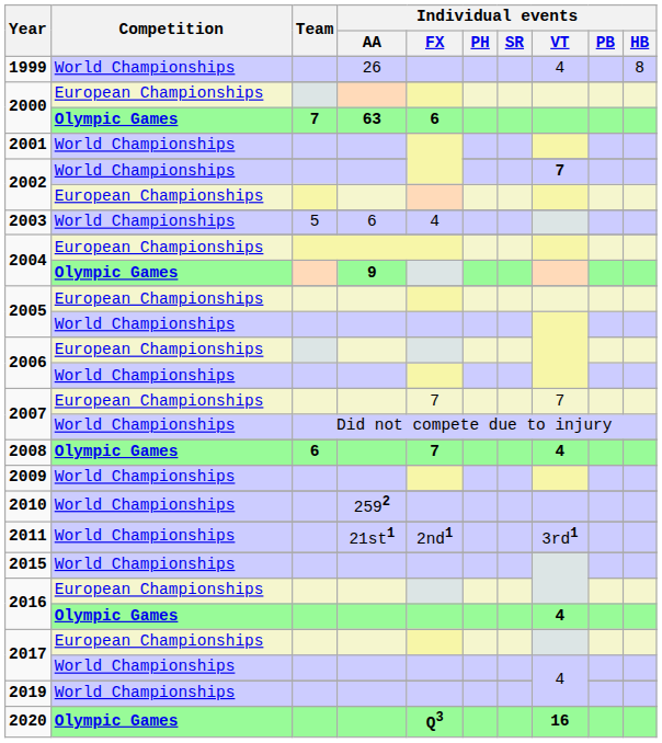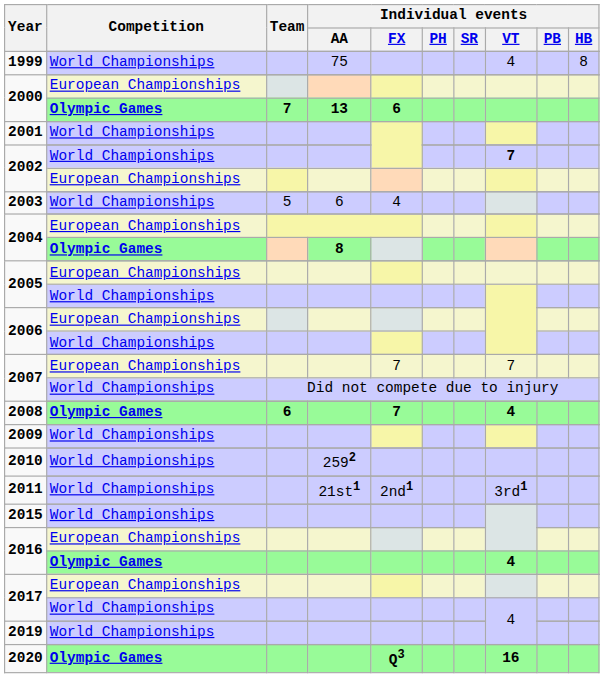 <table class="wikitable sortable" style="text-align:center; font-size:95%;">
 <tr>
 <th rowspan="2" class=unsortable>Year</th>
 <th rowspan="2" width=37% class=unsortable>Competition</th>
 <th rowspan="2" class=unsortable>Team</th>
 <th colspan="7" width=49% class=unsortable>Individual events</th>
 </tr>
 <tr>
 <th class=unsortable>AA</th>
 <th class=unsortable><a href='#'>FX</a></th>
 <th class=unsortable><a href='#'>PH</a></th>
 <th class=unsortable><a href='#'>SR</a></th>
 <th class=unsortable><a href='#'>VT</a></th>
 <th class=unsortable><a href='#'>PB</a></th>
 <th class=unsortable><a href='#'>HB</a></th>
 </tr>
 <tr>
 <td rowspan="2" align=center><strong>1999</strong></td>
 </tr>
 <tr bgcolor=#CCCCFF>
 <td align=left><a href='#'>World Championships</a></td>
 <td></td>
-<td>26</td>
+<td>75</td>
 <td></td>
 <td></td>
 <td></td>
 <td>4</td>
 <td></td>
 <td>8</td>
 </tr>
 <tr>
 <td rowspan="3" align=center><strong>2000</strong></td>
 </tr>
 <tr bgcolor=#F5F6CE>
 <td align=left><a href='#'>European Championships</a></td>
 <td style="background:#DCE5E5"></td>
 <td style="background:#FFDAB9;"></td>
 <td style="background:#F7F6A8"></td>
 <td></td>
 <td></td>
 <td></td>
 <td></td>
 <td></td>
 </tr>
 <tr bgcolor=98FB98>
 <td align=left><strong><a href='#'>Olympic Games</a></strong></td>
 <td><strong>7</strong></td>
-<td><strong>63</strong></td>
+<td><strong>13</strong></td>
 <td><strong>6</strong></td>
 <td></td>
 <td></td>
 <td></td>
 <td></td>
 <td></td>
 </tr>
 <tr>
 <td rowspan="2" align=center><strong>2001</strong></td>
 </tr>
 <tr bgcolor=#CCCCFF>
 <td align=left><a href='#'>World Championships</a></td>
 <td></td>
 <td></td>
 <td rowspan="3" style="background:#F7F6A8"></td>
 <td></td>
 <td></td>
 <td style="background:#F7F6A8"></td>
 <td></td>
 <td></td>
 </tr>
 <tr>
 <td rowspan="3" align=center><strong>2002</strong></td>
 </tr>
 <tr bgcolor=#CCCCFF>
 <td align=left><a href='#'>World Championships</a></td>
 <td></td>
 <td></td>
 <td></td>
 <td></td>
 <td><strong>7</strong></td>
 <td></td>
 <td></td>
 </tr>
 <tr bgcolor=#F5F6CE>
 <td align=left><a href='#'>European Championships</a></td>
 <td style="background:#F7F6A8"></td>
 <td></td>
 <td style="background:#FFDAB9;"></td>
 <td></td>
 <td></td>
 <td style="background:#F7F6A8"></td>
 <td></td>
 <td></td>
 </tr>
 <tr>
 <td rowspan="2" align=center><strong>2003</strong></td>
 </tr>
 <tr bgcolor=#CCCCFF>
 <td align=left><a href='#'>World Championships</a></td>
 <td>5</td>
 <td>6</td>
 <td>4</td>
 <td></td>
 <td></td>
 <td style="background:#DCE5E5"></td>
 <td></td>
 <td></td>
 </tr>
 <tr>
 <td rowspan="3" align=center><strong>2004</strong></td>
 </tr>
 <tr bgcolor=#F5F6CE>
 <td align=left><a href='#'>European Championships</a></td>
 <td colspan="3" style="background:#F7F6A8"></td>
 <td></td>
 <td></td>
 <td style="background:#F7F6A8"></td>
 <td></td>
 <td></td>
 </tr>
 <tr bgcolor=98FB98>
 <td align=left><strong><a href='#'>Olympic Games</a></strong></td>
 <td style="background:#FFDAB9;"></td>
-<td><strong>9</strong></td>
+<td><strong>8</strong></td>
 <td style="background:#DCE5E5"></td>
 <td></td>
 <td></td>
 <td style="background:#FFDAB9;"></td>
 <td></td>
 <td></td>
 </tr>
 <tr>
 <td rowspan="3" align=center><strong>2005</strong></td>
 </tr>
 <tr bgcolor=#F5F6CE>
 <td align=left><a href='#'>European Championships</a></td>
 <td></td>
 <td></td>
 <td style="background:#F7F6A8"></td>
 <td></td>
 <td></td>
 <td></td>
 <td></td>
 <td></td>
 </tr>
 <tr bgcolor=#CCCCFF>
 <td align=left><a href='#'>World Championships</a></td>
 <td></td>
 <td></td>
 <td></td>
 <td></td>
 <td></td>
 <td rowspan="5" style="background:#F7F6A8"></td>
 <td></td>
 <td></td>
 </tr>
 <tr>
 <td rowspan="3" align=center><strong>2006</strong></td>
 </tr>
 <tr bgcolor=#F5F6CE>
 <td align=left><a href='#'>European Championships</a></td>
 <td style="background:#DCE5E5"></td>
 <td></td>
 <td style="background:#DCE5E5"></td>
 <td></td>
 <td></td>
 <td></td>
 <td></td>
 </tr>
 <tr bgcolor=#CCCCFF>
 <td align=left><a href='#'>World Championships</a></td>
 <td></td>
 <td></td>
 <td style="background:#F7F6A8"></td>
 <td></td>
 <td></td>
 <td></td>
 <td></td>
 </tr>
 <tr>
 <td rowspan="3" align=center><strong>2007</strong></td>
 </tr>
 <tr bgcolor=#F5F6CE>
 <td align=left><a href='#'>European Championships</a></td>
 <td></td>
 <td></td>
 <td>7</td>
 <td></td>
 <td></td>
 <td>7</td>
 <td></td>
 <td></td>
 </tr>
 <tr bgcolor=#CCCCFF>
 <td align=left><a href='#'>World Championships</a></td>
 <td colspan="8">Did not compete due to injury</td>
 </tr>
 <tr>
 <td rowspan="2" align=center><strong>2008</strong></td>
 </tr>
 <tr bgcolor=98FB98>
 <td align=left><strong><a href='#'>Olympic Games</a></strong></td>
 <td><strong>6</strong></td>
 <td></td>
 <td><strong>7</strong></td>
 <td></td>
 <td></td>
 <td><strong>4</strong></td>
 <td></td>
 <td></td>
 </tr>
 <tr>
 <td rowspan="2" align=center><strong>2009</strong></td>
 </tr>
 <tr bgcolor=#CCCCFF>
 <td align=left><a href='#'>World Championships</a></td>
 <td></td>
 <td></td>
 <td style="background:#F7F6A8"></td>
 <td></td>
 <td></td>
 <td style="background:#F7F6A8"></td>
 <td></td>
 <td></td>
 </tr>
 <tr>
 <td rowspan="2" align=center><strong>2010</strong></td>
 </tr>
 <tr bgcolor=#CCCCFF>
 <td align=left><a href='#'>World Championships</a></td>
 <td></td>
 <td>259<sup><strong>2</strong></sup></td>
 <td></td>
 <td></td>
 <td></td>
 <td></td>
 <td></td>
 <td></td>
 </tr>
 <tr>
 <td rowspan="2" align=center><strong>2011</strong></td>
 </tr>
 <tr bgcolor=#CCCCFF>
 <td align=left><a href='#'>World Championships</a></td>
 <td></td>
 <td>21st<sup><strong>1</strong></sup></td>
 <td>2nd<sup><strong>1</strong></sup></td>
 <td></td>
 <td></td>
 <td>3rd<sup><strong>1</strong></sup></td>
 <td></td>
 <td></td>
 </tr>
 <tr>
 <td rowspan="2" align=center><strong>2015</strong></td>
 </tr>
 <tr bgcolor=#CCCCFF>
 <td align=left><a href='#'>World Championships</a></td>
 <td></td>
 <td></td>
 <td></td>
 <td></td>
 <td></td>
 <td rowspan="3" style="background:#DCE5E5"></td>
 <td></td>
 <td></td>
 </tr>
 <tr>
 <td rowspan="3" align=center><strong>2016</strong></td>
 </tr>
 <tr bgcolor=#F5F6CE>
 <td align=left><a href='#'>European Championships</a></td>
 <td></td>
 <td></td>
 <td style="background:#DCE5E5"></td>
 <td></td>
 <td></td>
 <td></td>
 <td></td>
 </tr>
 <tr bgcolor=98FB98>
 <td align=left><strong><a href='#'>Olympic Games</a></strong></td>
 <td></td>
 <td></td>
 <td></td>
 <td></td>
 <td></td>
 <td><strong>4</strong></td>
 <td></td>
 <td></td>
 </tr>
 <tr>
 <td rowspan="3" align=center><strong>2017</strong></td>
 </tr>
 <tr bgcolor=#F5F6CE>
 <td align=left><a href='#'>European Championships</a></td>
 <td></td>
 <td></td>
 <td style="background:#F7F6A8"></td>
 <td></td>
 <td></td>
 <td style="background:#DCE5E5"></td>
 <td></td>
 <td></td>
 </tr>
 <tr bgcolor=#CCCCFF>
 <td align=left><a href='#'>World Championships</a></td>
 <td></td>
 <td></td>
 <td></td>
 <td></td>
 <td></td>
 <td rowspan="3">4</td>
 <td></td>
 <td></td>
 </tr>
 <tr>
 <td rowspan="2" aign=center><strong>2019</strong></td>
 </tr>
 <tr bgcolor=#CCCCFF>
 <td align=left><a href='#'>World Championships</a></td>
 <td></td>
 <td></td>
 <td></td>
 <td></td>
 <td></td>
 <td></td>
 <td></td>
 </tr>
 <tr>
 <td rowspan="2" align=center><strong>2020</strong></td>
 </tr>
 <tr bgcolor=98FB98>
 <td align=left><strong><a href='#'>Olympic Games</a></strong></td>
 <td></td>
 <td></td>
 <td><strong>Q<sup>3</sup></strong></td>
 <td></td>
 <td></td>
 <td><strong>16</strong></td>
 <td></td>
 <td></td>
 </tr>
 </table>
